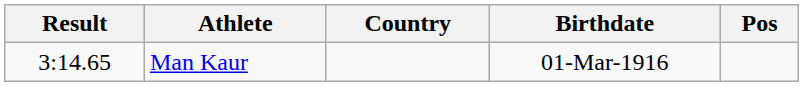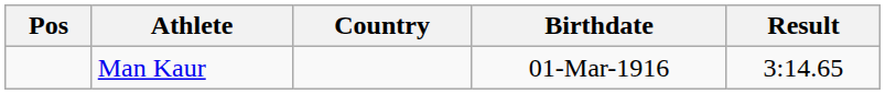 <table class="wikitable"  style="text-align:center; width:60%;">
 <tr>
-<th>Result</th>
+<th>Pos</th>
 <th>Athlete</th>
 <th>Country</th>
 <th>Birthdate</th>
-<th>Pos</th>
+<th>Result</th>
 </tr>
 <tr>
-<td>3:14.65</td>
+<td align=center></td>
 <td align=left><a href='#'>Man Kaur</a></td>
 <td align=left></td>
 <td>01-Mar-1916</td>
-<td align=center></td>
+<td>3:14.65</td>
 </tr>
 </table>
